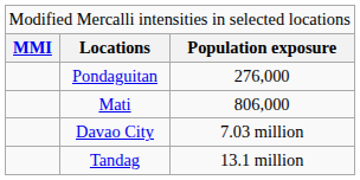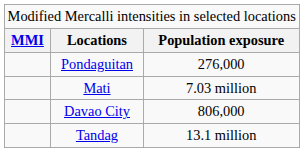 <table class="wikitable" style="float: right; text-align: center; font-size:90%;">
 <tr>
 <td colspan="3" style="text-align: center;">Modified Mercalli intensities in selected locations</td>
 </tr>
 <tr>
 <th><a href='#'>MMI</a></th>
 <th>Locations</th>
 <th>Population exposure</th>
 </tr>
 <tr>
 <td></td>
 <td><a href='#'>Pondaguitan</a></td>
 <td>276,000</td>
 </tr>
 <tr>
 <td></td>
 <td><a href='#'>Mati</a></td>
-<td>806,000</td>
+<td>7.03 million</td>
 </tr>
 <tr>
 <td></td>
 <td><a href='#'>Davao City</a></td>
-<td>7.03 million</td>
+<td>806,000</td>
 </tr>
 <tr>
 <td></td>
 <td><a href='#'>Tandag</a></td>
 <td>13.1 million</td>
 </tr>
 <tr>
 </tr>
 </table>
